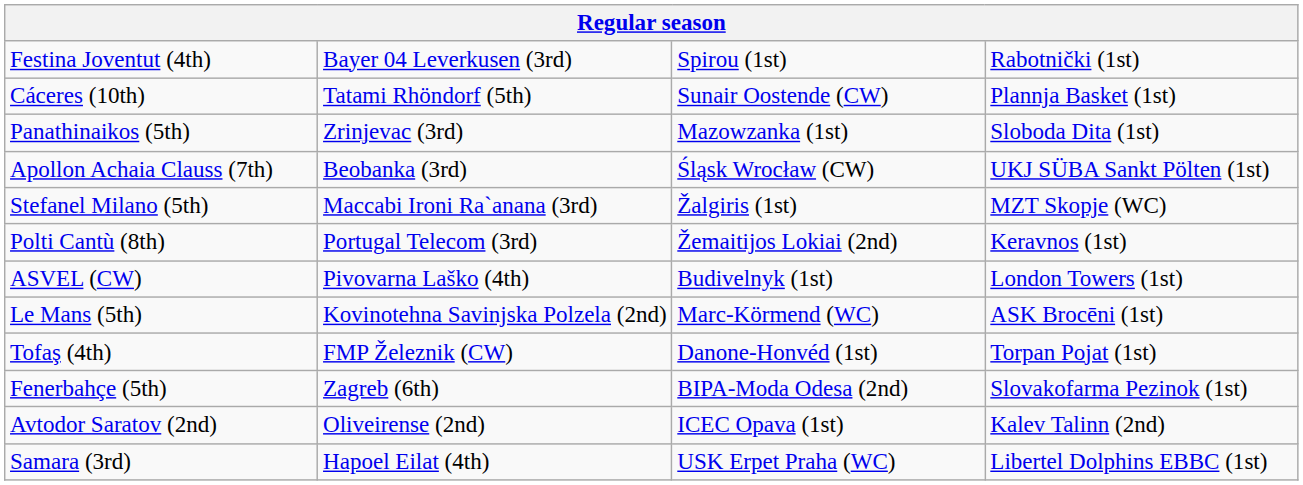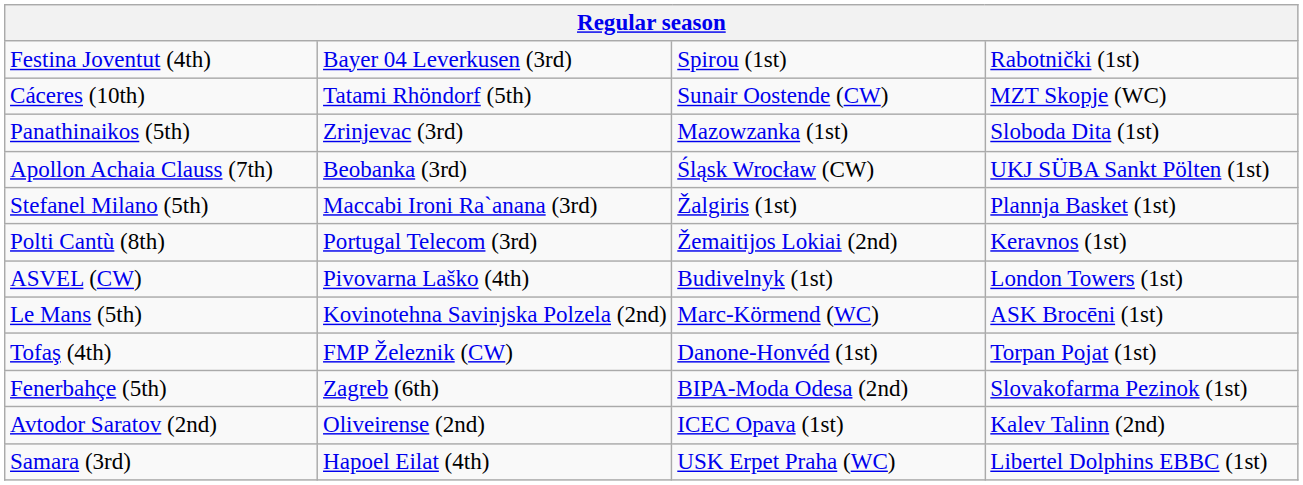 <table class="wikitable" style="white-space: nowrap;">
 <tr>
 <th colspan=4><a href='#'>Regular season</a></th>
 </tr>
 <tr>
 <td width=210> <a href='#'>Festina Joventut</a> (4th)</td>
 <td width=210> <a href='#'>Bayer 04 Leverkusen</a> (3rd)</td>
 <td width=210> <a href='#'>Spirou</a> (1st)</td>
 <td width=210> <a href='#'>Rabotnički</a> (1st)</td>
 </tr>
 <tr>
 <td width=210> <a href='#'>Cáceres</a> (10th)</td>
 <td width=210> <a href='#'>Tatami Rhöndorf</a> (5th)</td>
 <td width=210> <a href='#'>Sunair Oostende</a> (<a href='#'>CW</a>)</td>
-<td width=210> <a href='#'>Plannja Basket</a> (1st)</td>
+<td width=210> <a href='#'>MZT Skopje</a> (WC)</td>
 </tr>
 <tr>
 <td width=210> <a href='#'>Panathinaikos</a> (5th)</td>
 <td width=210> <a href='#'>Zrinjevac</a> (3rd)</td>
 <td width=210> <a href='#'>Mazowzanka</a> (1st)</td>
 <td width=210> <a href='#'>Sloboda Dita</a> (1st)</td>
 </tr>
 <tr>
 <td width=210> <a href='#'>Apollon Achaia Clauss</a> (7th)</td>
 <td width=210> <a href='#'>Beobanka</a> (3rd)</td>
 <td width=210> <a href='#'>Śląsk Wrocław</a> (CW)</td>
 <td width=210> <a href='#'>UKJ SÜBA Sankt Pölten</a> (1st)</td>
 </tr>
 <tr>
 <td width=210> <a href='#'>Stefanel Milano</a> (5th)</td>
 <td width=210> <a href='#'>Maccabi Ironi Ra`anana</a> (3rd)</td>
 <td width=210> <a href='#'>Žalgiris</a> (1st)</td>
-<td width=210> <a href='#'>MZT Skopje</a> (WC)</td>
+<td width=210> <a href='#'>Plannja Basket</a> (1st)</td>
 </tr>
 <tr>
 <td width=210> <a href='#'>Polti Cantù</a> (8th)</td>
 <td width=210> <a href='#'>Portugal Telecom</a> (3rd)</td>
 <td width=210> <a href='#'>Žemaitijos Lokiai</a> (2nd)</td>
 <td width=210> <a href='#'>Keravnos</a> (1st)</td>
 </tr>
 <tr>
 <td width=210> <a href='#'>ASVEL</a> (<a href='#'>CW</a>)</td>
 <td width=210> <a href='#'>Pivovarna Laško</a> (4th)</td>
 <td width=210> <a href='#'>Budivelnyk</a> (1st)</td>
 <td width=210> <a href='#'>London Towers</a> (1st)</td>
 </tr>
 <tr>
 <td width=210> <a href='#'>Le Mans</a> (5th)</td>
 <td width=210> <a href='#'>Kovinotehna Savinjska Polzela</a> (2nd)</td>
 <td width=210> <a href='#'>Marc-Körmend</a> (<a href='#'>WC</a>)</td>
 <td width=210> <a href='#'>ASK Brocēni</a> (1st)</td>
 </tr>
 <tr>
 <td width=210> <a href='#'>Tofaş</a> (4th)</td>
 <td width=210> <a href='#'>FMP Železnik</a> (<a href='#'>CW</a>)</td>
 <td width=210> <a href='#'>Danone-Honvéd</a> (1st)</td>
 <td width=210> <a href='#'>Torpan Pojat</a> (1st)</td>
 </tr>
 <tr>
 <td width=210> <a href='#'>Fenerbahçe</a> (5th)</td>
 <td width=210> <a href='#'>Zagreb</a> (6th)</td>
 <td width=210> <a href='#'>BIPA-Moda Odesa</a> (2nd)</td>
 <td width=210> <a href='#'>Slovakofarma Pezinok</a> (1st)</td>
 </tr>
 <tr>
 <td width=210> <a href='#'>Avtodor Saratov</a> (2nd)</td>
 <td width=210> <a href='#'>Oliveirense</a> (2nd)</td>
 <td width=210> <a href='#'>ICEC Opava</a> (1st)</td>
 <td width=210> <a href='#'>Kalev Talinn</a> (2nd)</td>
 </tr>
 <tr>
 <td width=210> <a href='#'>Samara</a> (3rd)</td>
 <td width=210> <a href='#'>Hapoel Eilat</a> (4th)</td>
 <td width=210> <a href='#'>USK Erpet Praha</a> (<a href='#'>WC</a>)</td>
 <td width=210> <a href='#'>Libertel Dolphins EBBC</a> (1st)</td>
 </tr>
 </table>
